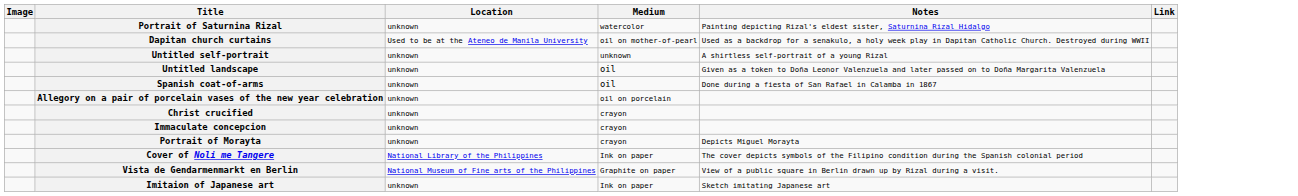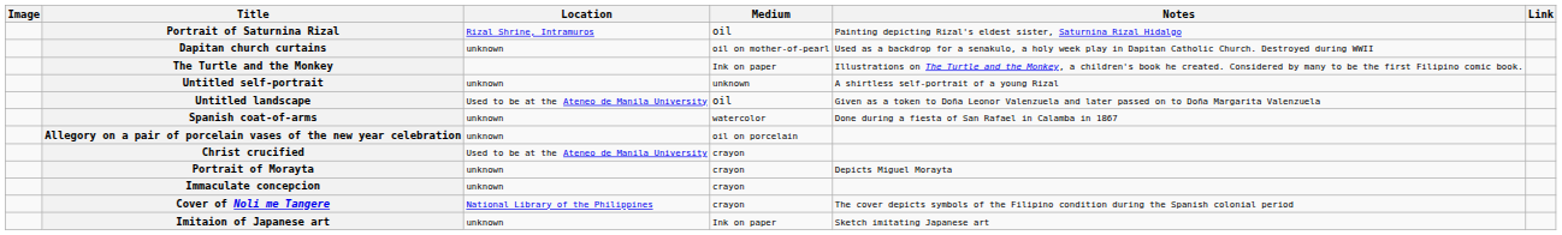 <table class="wikitable">
 <tr>
 <th>Image</th>
 <th>Title</th>
 <th>Location</th>
 <th>Medium</th>
 <th>Notes</th>
 <th>Link</th>
 </tr>
 <tr>
 <td></td>
 <th>Portrait of Saturnina Rizal</th>
-<td><small>unknown</small></td>
-<td><small>watercolor</small></td>
+<td><small><a href='#'>Rizal Shrine, Intramuros</a></small></td>
+<td>oil</td>
 <td><small>Painting depicting Rizal's eldest sister, <a href='#'>Saturnina Rizal Hidalgo</a></small></td>
 <td></td>
 </tr>
 <tr>
 <td></td>
 <th>Dapitan church curtains</th>
-<td><small>Used to be at the</small> <a href='#'><small>Ateneo de Manila University</small></a></td>
+<td><small>unknown</small></td>
 <td><small>oil on mother-of-pearl</small></td>
 <td><small>Used as a backdrop for a senakulo, a holy week play in Dapitan Catholic Church.  Destroyed during WWII</small></td>
+<td></td>
+</tr>
+<tr>
+<td></td>
+<th>The Turtle and the Monkey</th>
+<td></td>
+<td><small>Ink on paper</small></td>
+<td><small>Illustrations on <em><a href='#'>The Turtle and the Monkey</a></em>, a children's book he created. Considered by many to be the first Filipino comic book.</small></td>
 <td></td>
 </tr>
 <tr>
 <td></td>
 <th>Untitled self-portrait</th>
 <td><small>unknown</small></td>
 <td><small>unknown</small></td>
 <td><small>A shirtless self-portrait of a young Rizal</small></td>
 <td></td>
 </tr>
 <tr>
 <td></td>
 <th>Untitled landscape</th>
-<td><small>unknown</small></td>
+<td><small>Used to be at the</small> <a href='#'><small>Ateneo de Manila University</small></a></td>
 <td>oil</td>
 <td><small>Given as a token to Doña Leonor Valenzuela and later passed on to Doña Margarita Valenzuela</small></td>
 <td></td>
 </tr>
 <tr>
 <td></td>
 <th>Spanish coat-of-arms</th>
 <td><small>unknown</small></td>
-<td>oil</td>
+<td><small>watercolor</small></td>
 <td><small>Done during a fiesta of San Rafael in Calamba in 1867</small></td>
 <td></td>
 </tr>
 <tr>
 <td></td>
 <th>Allegory on a pair of porcelain vases of the new year celebration</th>
 <td><small>unknown</small></td>
 <td><small>oil on porcelain</small></td>
 <td></td>
 <td></td>
 </tr>
 <tr>
 <td></td>
 <th>Christ crucified</th>
-<td><small>unknown</small></td>
-<td><small>crayon</small></td>
-<td></td>
-<td></td>
-</tr>
-<tr>
-<td></td>
-<th>Immaculate concepcion</th>
-<td><small>unknown</small></td>
+<td><small>Used to be at the</small> <a href='#'><small>Ateneo de Manila University</small></a></td>
 <td><small>crayon</small></td>
 <td></td>
 <td></td>
 </tr>
 <tr>
 <td></td>
 <th>Portrait of Morayta</th>
 <td><small>unknown</small></td>
 <td><small>crayon</small></td>
 <td><small>Depicts Miguel Morayta</small></td>
 <td></td>
 </tr>
 <tr>
 <td></td>
-<th>Cover of <em><a href='#'>Noli me Tangere</a></em></th>
-<td><small><a href='#'>National Library of the Philippines</a></small></td>
-<td><small>Ink on paper</small></td>
-<td><small>The cover depicts symbols of the Filipino condition during the Spanish colonial period</small></td>
+<th>Immaculate concepcion</th>
+<td><small>unknown</small></td>
+<td><small>crayon</small></td>
+<td></td>
 <td></td>
 </tr>
 <tr>
 <td></td>
-<th>Vista de Gendarmenmarkt en Berlin</th>
-<td><small><a href='#'>National Museum of Fine arts of the Philippines</a></small></td>
-<td><small>Graphite on paper</small></td>
-<td><small>View of a public square in Berlin drawn up by Rizal during a visit.</small></td>
+<th>Cover of <em><a href='#'>Noli me Tangere</a></em></th>
+<td><small><a href='#'>National Library of the Philippines</a></small></td>
+<td><small>crayon</small></td>
+<td><small>The cover depicts symbols of the Filipino condition during the Spanish colonial period</small></td>
 <td></td>
 </tr>
 <tr>
 <td></td>
 <th>Imitaion of Japanese art</th>
 <td><small>unknown</small></td>
 <td><small>Ink on paper</small></td>
 <td><small>Sketch imitating Japanese art</small></td>
 <td></td>
 </tr>
 </table>
